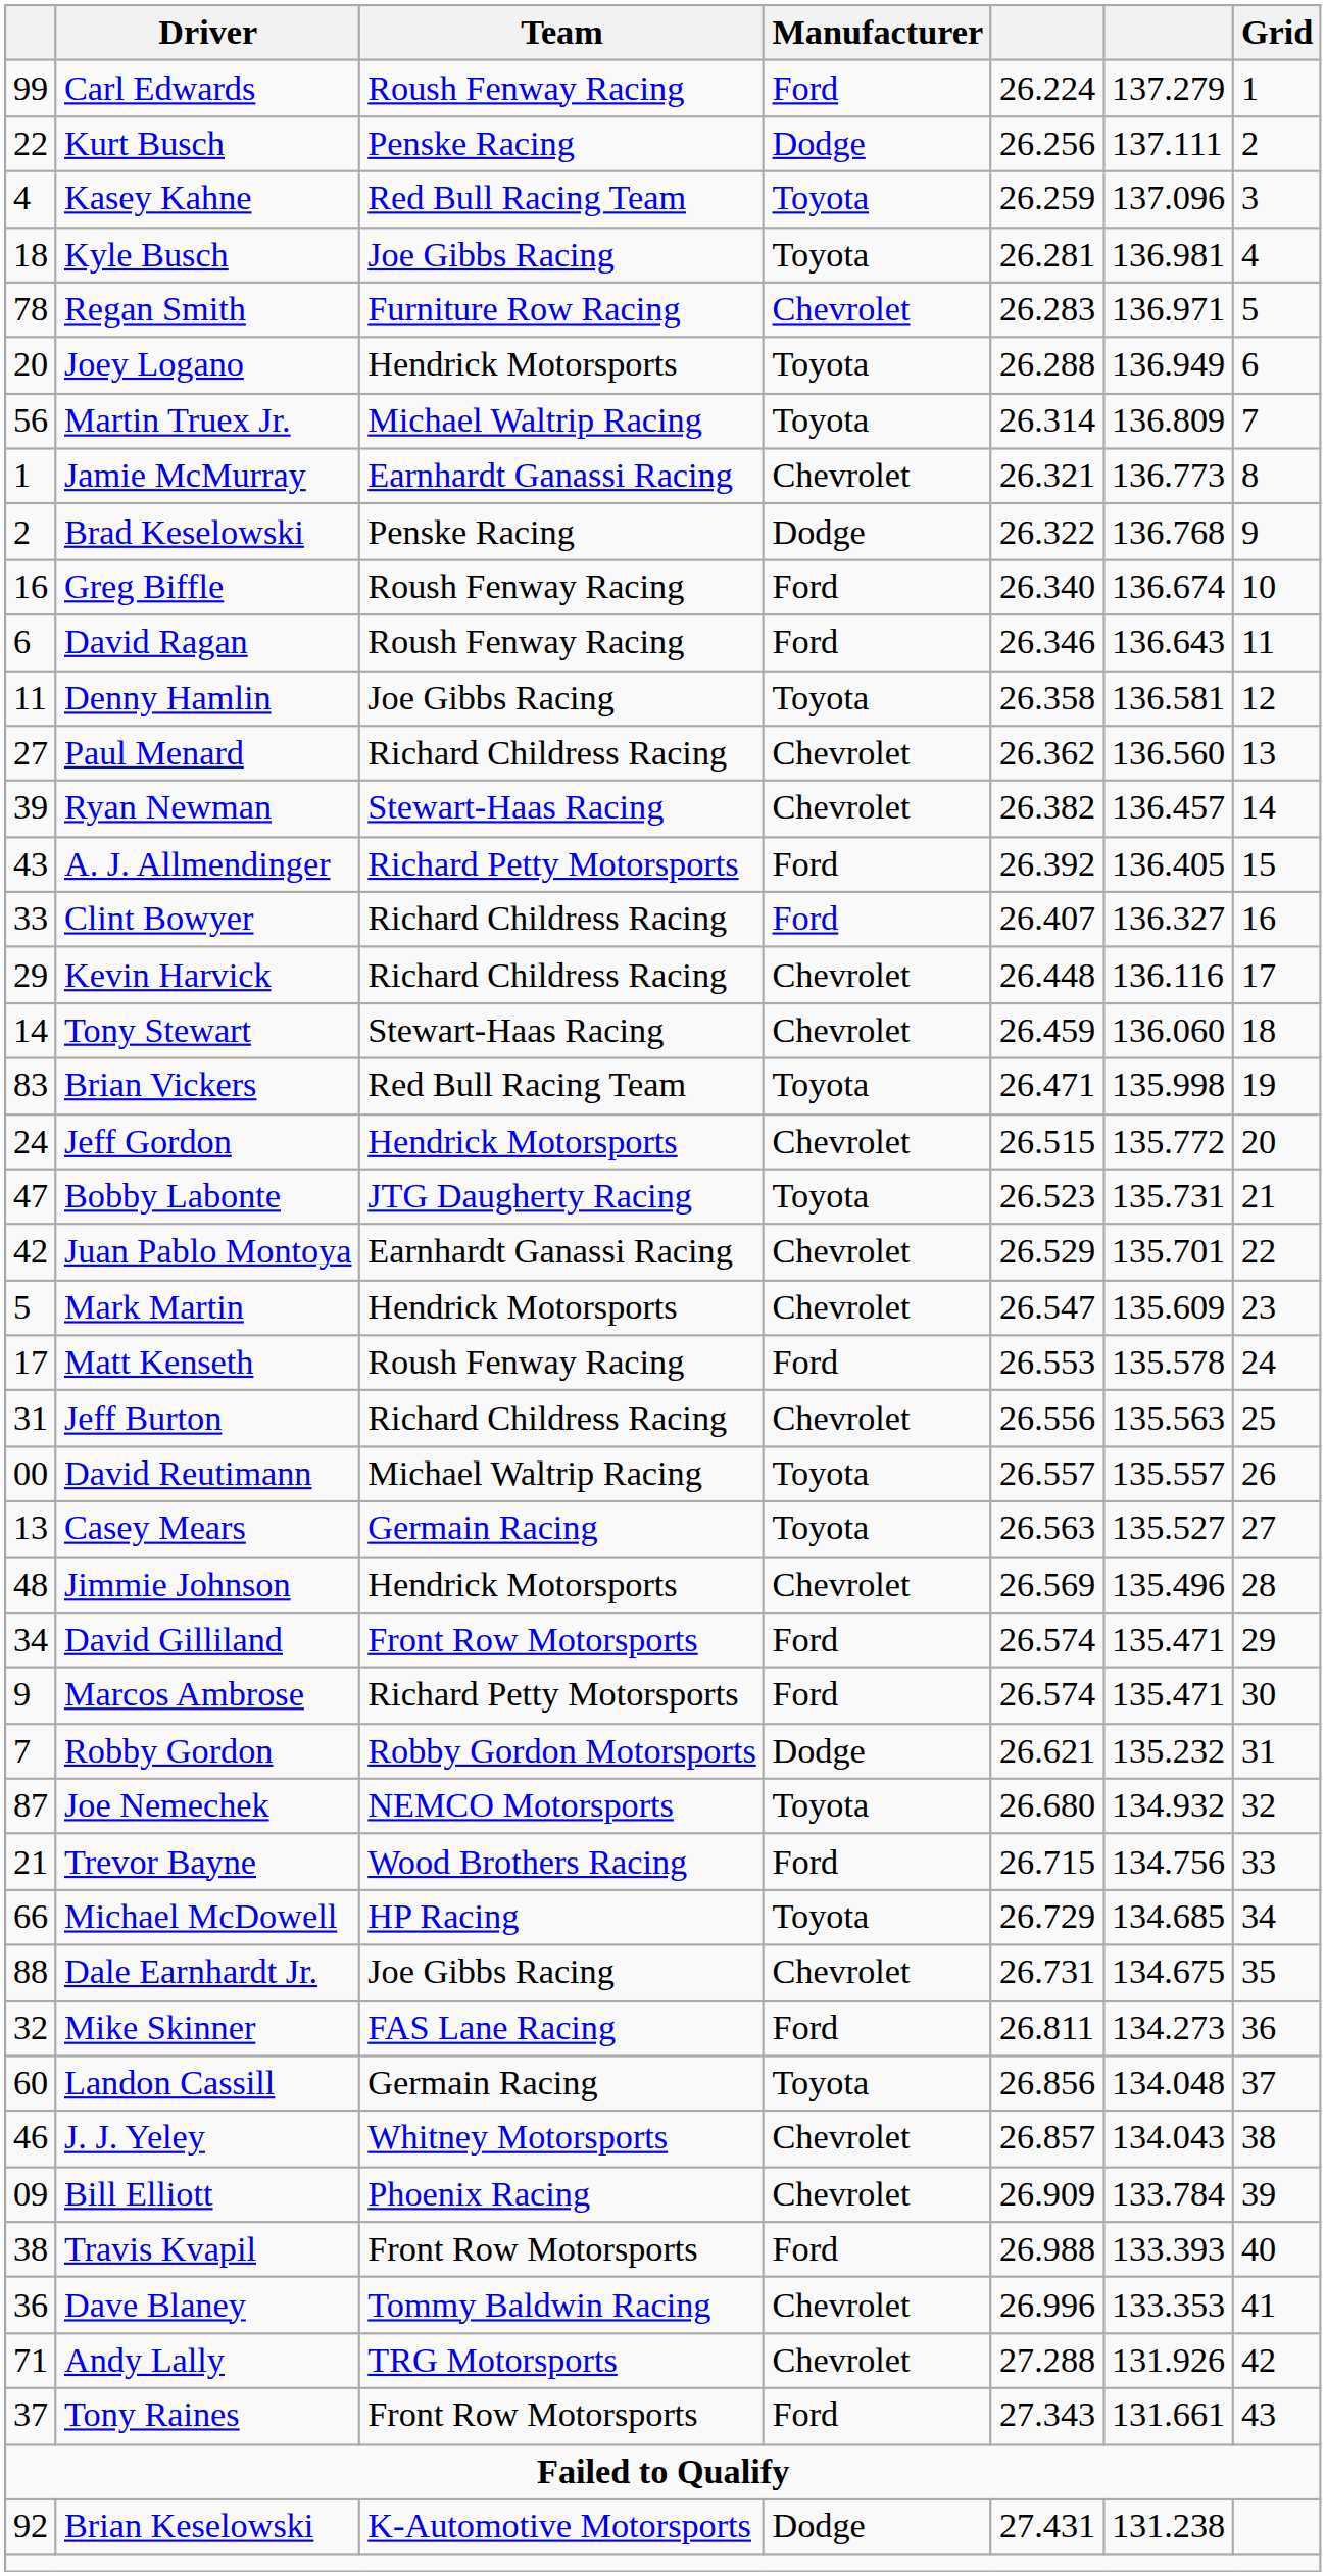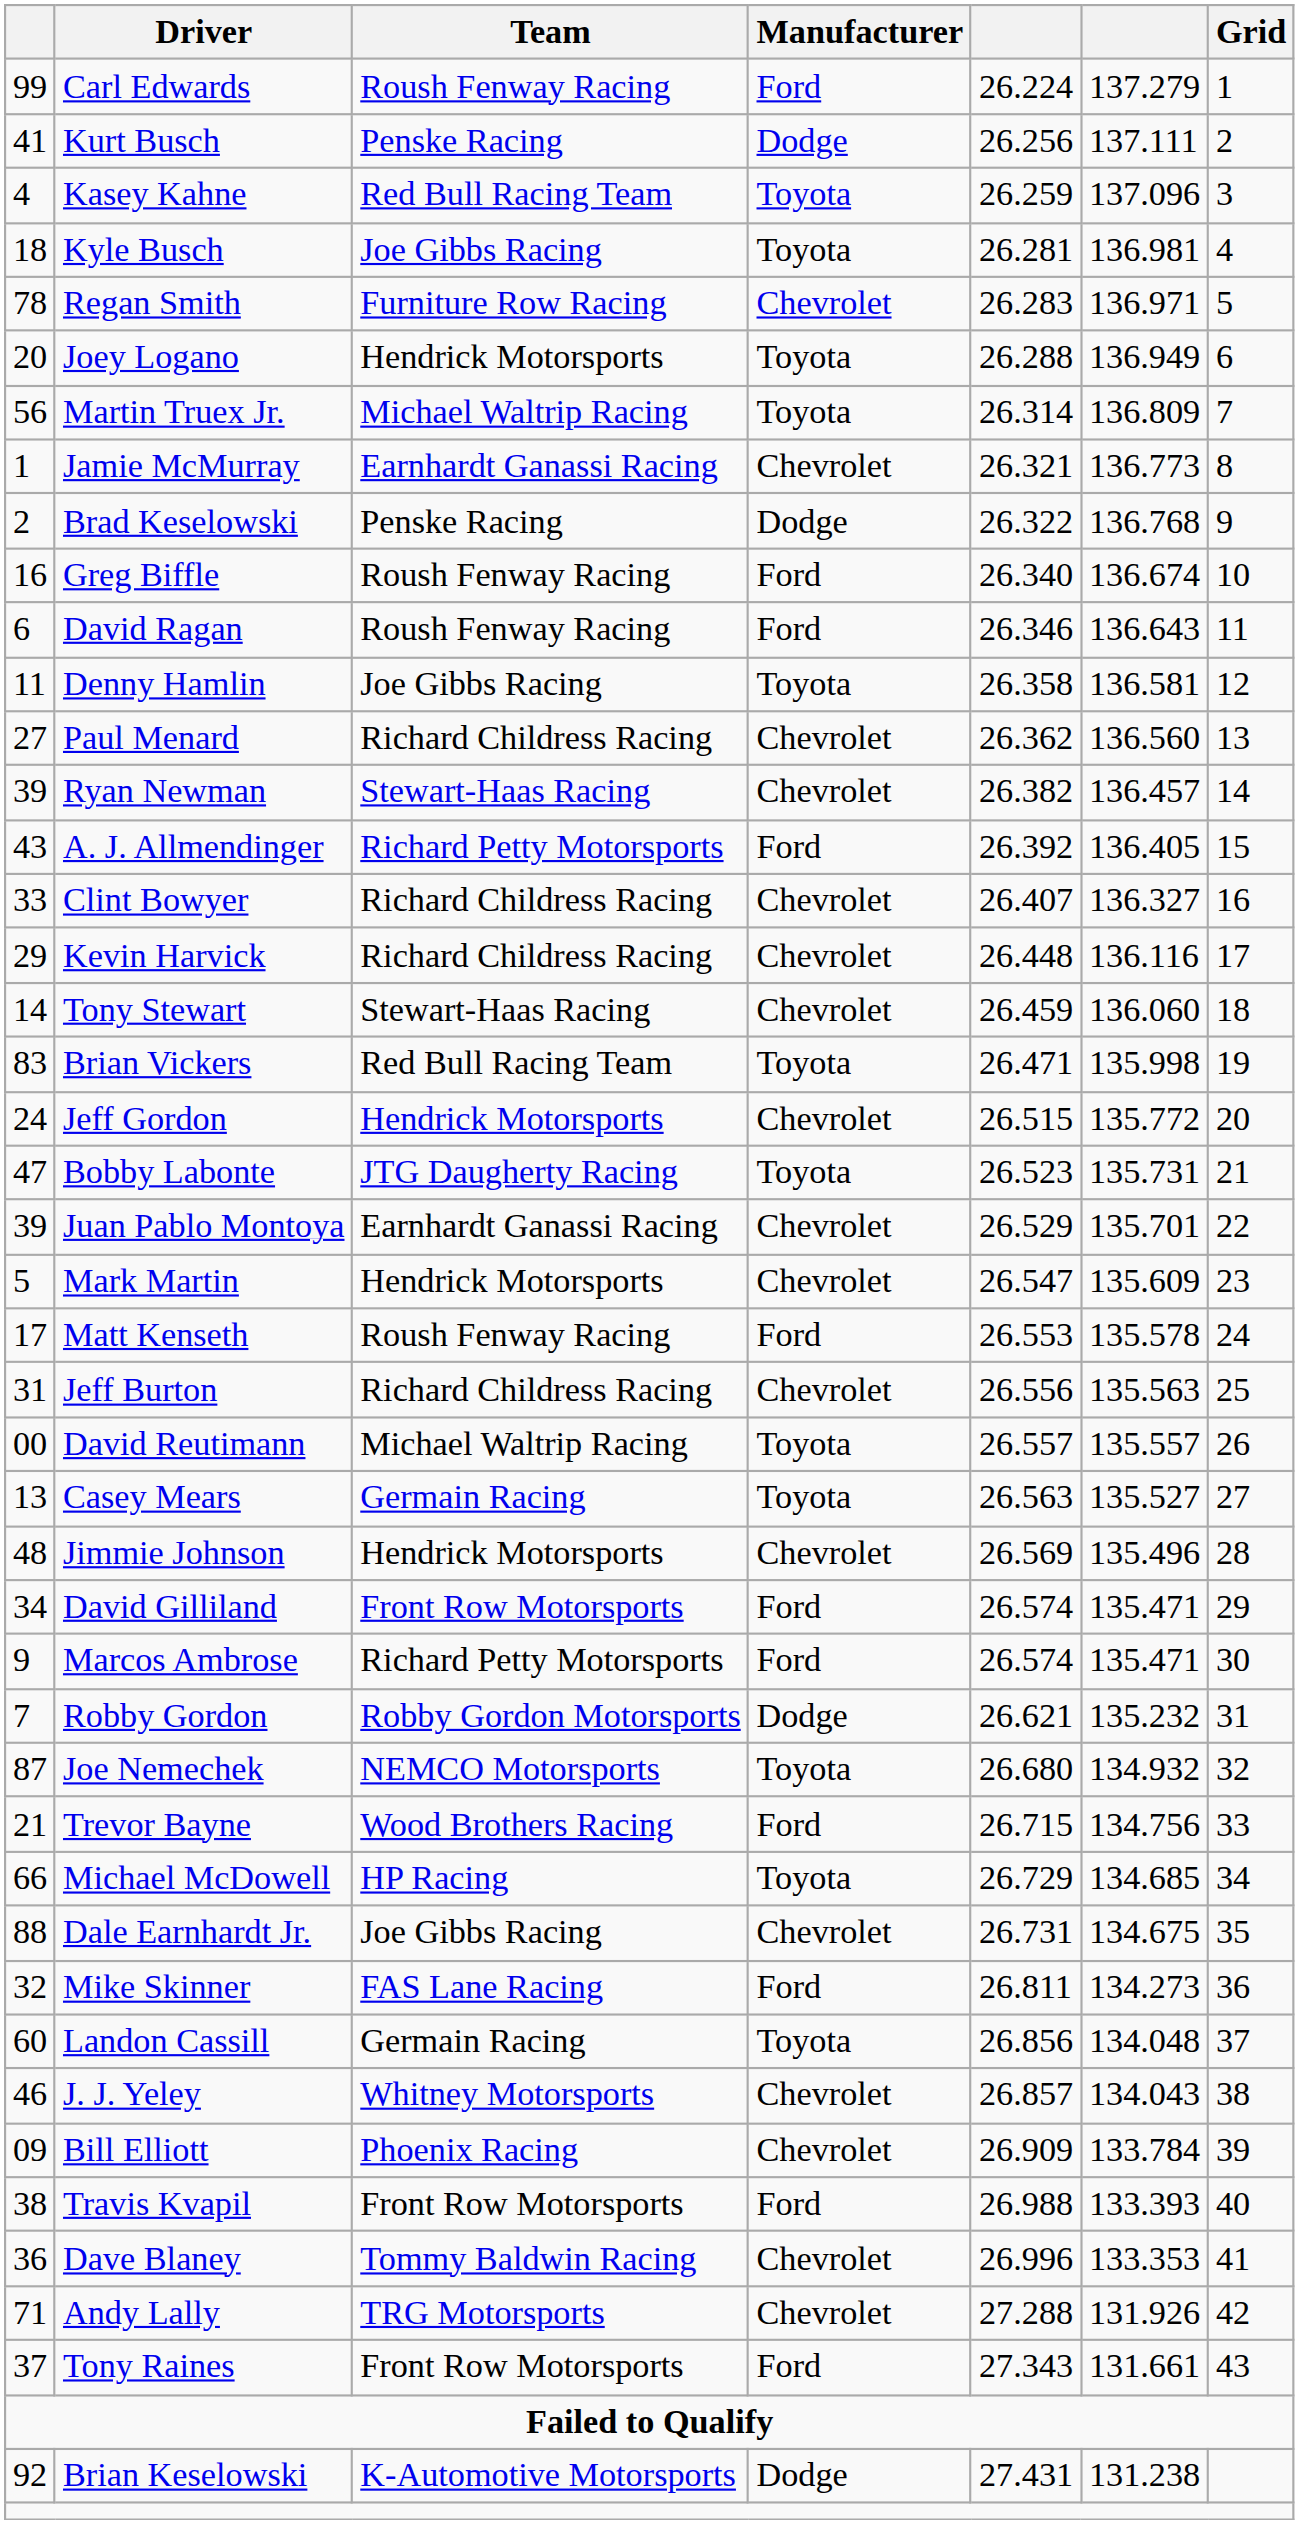 <table class="wikitable">
 <tr>
 <th></th>
 <th>Driver</th>
 <th>Team</th>
 <th>Manufacturer</th>
 <th></th>
 <th></th>
 <th>Grid</th>
 </tr>
 <tr>
 <td>99</td>
 <td><a href='#'>Carl Edwards</a></td>
 <td><a href='#'>Roush Fenway Racing</a></td>
 <td><a href='#'>Ford</a></td>
 <td>26.224</td>
 <td>137.279</td>
 <td>1</td>
 </tr>
 <tr>
-<td>22</td>
+<td>41</td>
 <td><a href='#'>Kurt Busch</a></td>
 <td><a href='#'>Penske Racing</a></td>
 <td><a href='#'>Dodge</a></td>
 <td>26.256</td>
 <td>137.111</td>
 <td>2</td>
 </tr>
 <tr>
 <td>4</td>
 <td><a href='#'>Kasey Kahne</a></td>
 <td><a href='#'>Red Bull Racing Team</a></td>
 <td><a href='#'>Toyota</a></td>
 <td>26.259</td>
 <td>137.096</td>
 <td>3</td>
 </tr>
 <tr>
 <td>18</td>
 <td><a href='#'>Kyle Busch</a></td>
 <td><a href='#'>Joe Gibbs Racing</a></td>
 <td>Toyota</td>
 <td>26.281</td>
 <td>136.981</td>
 <td>4</td>
 </tr>
 <tr>
 <td>78</td>
 <td><a href='#'>Regan Smith</a></td>
 <td><a href='#'>Furniture Row Racing</a></td>
 <td><a href='#'>Chevrolet</a></td>
 <td>26.283</td>
 <td>136.971</td>
 <td>5</td>
 </tr>
 <tr>
 <td>20</td>
 <td><a href='#'>Joey Logano</a></td>
 <td>Hendrick Motorsports</td>
 <td>Toyota</td>
 <td>26.288</td>
 <td>136.949</td>
 <td>6</td>
 </tr>
 <tr>
 <td>56</td>
 <td><a href='#'>Martin Truex Jr.</a></td>
 <td><a href='#'>Michael Waltrip Racing</a></td>
 <td>Toyota</td>
 <td>26.314</td>
 <td>136.809</td>
 <td>7</td>
 </tr>
 <tr>
 <td>1</td>
 <td><a href='#'>Jamie McMurray</a></td>
 <td><a href='#'>Earnhardt Ganassi Racing</a></td>
 <td>Chevrolet</td>
 <td>26.321</td>
 <td>136.773</td>
 <td>8</td>
 </tr>
 <tr>
 <td>2</td>
 <td><a href='#'>Brad Keselowski</a></td>
 <td>Penske Racing</td>
 <td>Dodge</td>
 <td>26.322</td>
 <td>136.768</td>
 <td>9</td>
 </tr>
 <tr>
 <td>16</td>
 <td><a href='#'>Greg Biffle</a></td>
 <td>Roush Fenway Racing</td>
 <td>Ford</td>
 <td>26.340</td>
 <td>136.674</td>
 <td>10</td>
 </tr>
 <tr>
 <td>6</td>
 <td><a href='#'>David Ragan</a></td>
 <td>Roush Fenway Racing</td>
 <td>Ford</td>
 <td>26.346</td>
 <td>136.643</td>
 <td>11</td>
 </tr>
 <tr>
 <td>11</td>
 <td><a href='#'>Denny Hamlin</a></td>
 <td>Joe Gibbs Racing</td>
 <td>Toyota</td>
 <td>26.358</td>
 <td>136.581</td>
 <td>12</td>
 </tr>
 <tr>
 <td>27</td>
 <td><a href='#'>Paul Menard</a></td>
 <td>Richard Childress Racing</td>
 <td>Chevrolet</td>
 <td>26.362</td>
 <td>136.560</td>
 <td>13</td>
 </tr>
 <tr>
 <td>39</td>
 <td><a href='#'>Ryan Newman</a></td>
 <td><a href='#'>Stewart-Haas Racing</a></td>
 <td>Chevrolet</td>
 <td>26.382</td>
 <td>136.457</td>
 <td>14</td>
 </tr>
 <tr>
 <td>43</td>
 <td><a href='#'>A. J. Allmendinger</a></td>
 <td><a href='#'>Richard Petty Motorsports</a></td>
 <td>Ford</td>
 <td>26.392</td>
 <td>136.405</td>
 <td>15</td>
 </tr>
 <tr>
 <td>33</td>
 <td><a href='#'>Clint Bowyer</a></td>
 <td>Richard Childress Racing</td>
-<td><a href='#'>Ford</a></td>
+<td>Chevrolet</td>
 <td>26.407</td>
 <td>136.327</td>
 <td>16</td>
 </tr>
 <tr>
 <td>29</td>
 <td><a href='#'>Kevin Harvick</a></td>
 <td>Richard Childress Racing</td>
 <td>Chevrolet</td>
 <td>26.448</td>
 <td>136.116</td>
 <td>17</td>
 </tr>
 <tr>
 <td>14</td>
 <td><a href='#'>Tony Stewart</a></td>
 <td>Stewart-Haas Racing</td>
 <td>Chevrolet</td>
 <td>26.459</td>
 <td>136.060</td>
 <td>18</td>
 </tr>
 <tr>
 <td>83</td>
 <td><a href='#'>Brian Vickers</a></td>
 <td>Red Bull Racing Team</td>
 <td>Toyota</td>
 <td>26.471</td>
 <td>135.998</td>
 <td>19</td>
 </tr>
 <tr>
 <td>24</td>
 <td><a href='#'>Jeff Gordon</a></td>
 <td><a href='#'>Hendrick Motorsports</a></td>
 <td>Chevrolet</td>
 <td>26.515</td>
 <td>135.772</td>
 <td>20</td>
 </tr>
 <tr>
 <td>47</td>
 <td><a href='#'>Bobby Labonte</a></td>
 <td><a href='#'>JTG Daugherty Racing</a></td>
 <td>Toyota</td>
 <td>26.523</td>
 <td>135.731</td>
 <td>21</td>
 </tr>
 <tr>
-<td>42</td>
+<td>39</td>
 <td><a href='#'>Juan Pablo Montoya</a></td>
 <td>Earnhardt Ganassi Racing</td>
 <td>Chevrolet</td>
 <td>26.529</td>
 <td>135.701</td>
 <td>22</td>
 </tr>
 <tr>
 <td>5</td>
 <td><a href='#'>Mark Martin</a></td>
 <td>Hendrick Motorsports</td>
 <td>Chevrolet</td>
 <td>26.547</td>
 <td>135.609</td>
 <td>23</td>
 </tr>
 <tr>
 <td>17</td>
 <td><a href='#'>Matt Kenseth</a></td>
 <td>Roush Fenway Racing</td>
 <td>Ford</td>
 <td>26.553</td>
 <td>135.578</td>
 <td>24</td>
 </tr>
 <tr>
 <td>31</td>
 <td><a href='#'>Jeff Burton</a></td>
 <td>Richard Childress Racing</td>
 <td>Chevrolet</td>
 <td>26.556</td>
 <td>135.563</td>
 <td>25</td>
 </tr>
 <tr>
 <td>00</td>
 <td><a href='#'>David Reutimann</a></td>
 <td>Michael Waltrip Racing</td>
 <td>Toyota</td>
 <td>26.557</td>
 <td>135.557</td>
 <td>26</td>
 </tr>
 <tr>
 <td>13</td>
 <td><a href='#'>Casey Mears</a></td>
 <td><a href='#'>Germain Racing</a></td>
 <td>Toyota</td>
 <td>26.563</td>
 <td>135.527</td>
 <td>27</td>
 </tr>
 <tr>
 <td>48</td>
 <td><a href='#'>Jimmie Johnson</a></td>
 <td>Hendrick Motorsports</td>
 <td>Chevrolet</td>
 <td>26.569</td>
 <td>135.496</td>
 <td>28</td>
 </tr>
 <tr>
 <td>34</td>
 <td><a href='#'>David Gilliland</a></td>
 <td><a href='#'>Front Row Motorsports</a></td>
 <td>Ford</td>
 <td>26.574</td>
 <td>135.471</td>
 <td>29</td>
 </tr>
 <tr>
 <td>9</td>
 <td><a href='#'>Marcos Ambrose</a></td>
 <td>Richard Petty Motorsports</td>
 <td>Ford</td>
 <td>26.574</td>
 <td>135.471</td>
 <td>30</td>
 </tr>
 <tr>
 <td>7</td>
 <td><a href='#'>Robby Gordon</a></td>
 <td><a href='#'>Robby Gordon Motorsports</a></td>
 <td>Dodge</td>
 <td>26.621</td>
 <td>135.232</td>
 <td>31</td>
 </tr>
 <tr>
 <td>87</td>
 <td><a href='#'>Joe Nemechek</a></td>
 <td><a href='#'>NEMCO Motorsports</a></td>
 <td>Toyota</td>
 <td>26.680</td>
 <td>134.932</td>
 <td>32</td>
 </tr>
 <tr>
 <td>21</td>
 <td><a href='#'>Trevor Bayne</a></td>
 <td><a href='#'>Wood Brothers Racing</a></td>
 <td>Ford</td>
 <td>26.715</td>
 <td>134.756</td>
 <td>33</td>
 </tr>
 <tr>
 <td>66</td>
 <td><a href='#'>Michael McDowell</a></td>
 <td><a href='#'>HP Racing</a></td>
 <td>Toyota</td>
 <td>26.729</td>
 <td>134.685</td>
 <td>34</td>
 </tr>
 <tr>
 <td>88</td>
 <td><a href='#'>Dale Earnhardt Jr.</a></td>
 <td>Joe Gibbs Racing</td>
 <td>Chevrolet</td>
 <td>26.731</td>
 <td>134.675</td>
 <td>35</td>
 </tr>
 <tr>
 <td>32</td>
 <td><a href='#'>Mike Skinner</a></td>
 <td><a href='#'>FAS Lane Racing</a></td>
 <td>Ford</td>
 <td>26.811</td>
 <td>134.273</td>
 <td>36</td>
 </tr>
 <tr>
 <td>60</td>
 <td><a href='#'>Landon Cassill</a></td>
 <td>Germain Racing</td>
 <td>Toyota</td>
 <td>26.856</td>
 <td>134.048</td>
 <td>37</td>
 </tr>
 <tr>
 <td>46</td>
 <td><a href='#'>J. J. Yeley</a></td>
 <td><a href='#'>Whitney Motorsports</a></td>
 <td>Chevrolet</td>
 <td>26.857</td>
 <td>134.043</td>
 <td>38</td>
 </tr>
 <tr>
 <td>09</td>
 <td><a href='#'>Bill Elliott</a></td>
 <td><a href='#'>Phoenix Racing</a></td>
 <td>Chevrolet</td>
 <td>26.909</td>
 <td>133.784</td>
 <td>39</td>
 </tr>
 <tr>
 <td>38</td>
 <td><a href='#'>Travis Kvapil</a></td>
 <td>Front Row Motorsports</td>
 <td>Ford</td>
 <td>26.988</td>
 <td>133.393</td>
 <td>40</td>
 </tr>
 <tr>
 <td>36</td>
 <td><a href='#'>Dave Blaney</a></td>
 <td><a href='#'>Tommy Baldwin Racing</a></td>
 <td>Chevrolet</td>
 <td>26.996</td>
 <td>133.353</td>
 <td>41</td>
 </tr>
 <tr>
 <td>71</td>
 <td><a href='#'>Andy Lally</a></td>
 <td><a href='#'>TRG Motorsports</a></td>
 <td>Chevrolet</td>
 <td>27.288</td>
 <td>131.926</td>
 <td>42</td>
 </tr>
 <tr>
 <td>37</td>
 <td><a href='#'>Tony Raines</a></td>
 <td>Front Row Motorsports</td>
 <td>Ford</td>
 <td>27.343</td>
 <td>131.661</td>
 <td>43</td>
 </tr>
 <tr>
 <td colspan="7" style="text-align:center;"><strong>Failed to Qualify</strong></td>
 </tr>
 <tr>
 <td>92</td>
 <td><a href='#'>Brian Keselowski</a></td>
 <td><a href='#'>K-Automotive Motorsports</a></td>
 <td>Dodge</td>
 <td>27.431</td>
 <td>131.238</td>
 <td></td>
 </tr>
 <tr>
 <td colspan="8"></td>
 </tr>
 </table>
